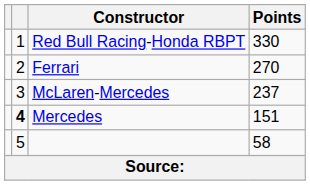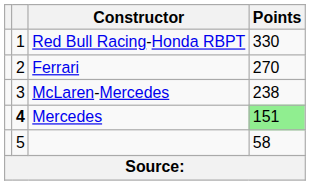 <table class="wikitable" style="font-size: 85%;">
 <tr>
 <th scope="col"></th>
 <th scope="col"></th>
 <th scope="col">Constructor</th>
 <th scope="col">Points</th>
 </tr>
 <tr>
 <td align="left"></td>
 <td align="center">1</td>
 <td> <a href='#'>Red Bull Racing</a>-<a href='#'>Honda RBPT</a></td>
 <td align="left">330</td>
 </tr>
 <tr>
 <td align="left"></td>
 <td align="center">2</td>
 <td> <a href='#'>Ferrari</a></td>
 <td align="left">270</td>
 </tr>
 <tr>
 <td align="left"></td>
 <td align="center">3</td>
 <td> <a href='#'>McLaren</a>-<a href='#'>Mercedes</a></td>
-<td align="left">237</td>
+<td align="left">238</td>
 </tr>
 <tr>
 <td align="left"></td>
 <td align="center"><strong>4</strong></td>
 <td> <a href='#'>Mercedes</a></td>
-<td align="left">151</td>
+<td align="left" style="background: lightgreen;">151</td>
 </tr>
 <tr>
 <td align="left"></td>
 <td align="center">5</td>
 <td></td>
 <td align="left">58</td>
 </tr>
 <tr>
 <th colspan=4>Source:</th>
 </tr>
 </table>
